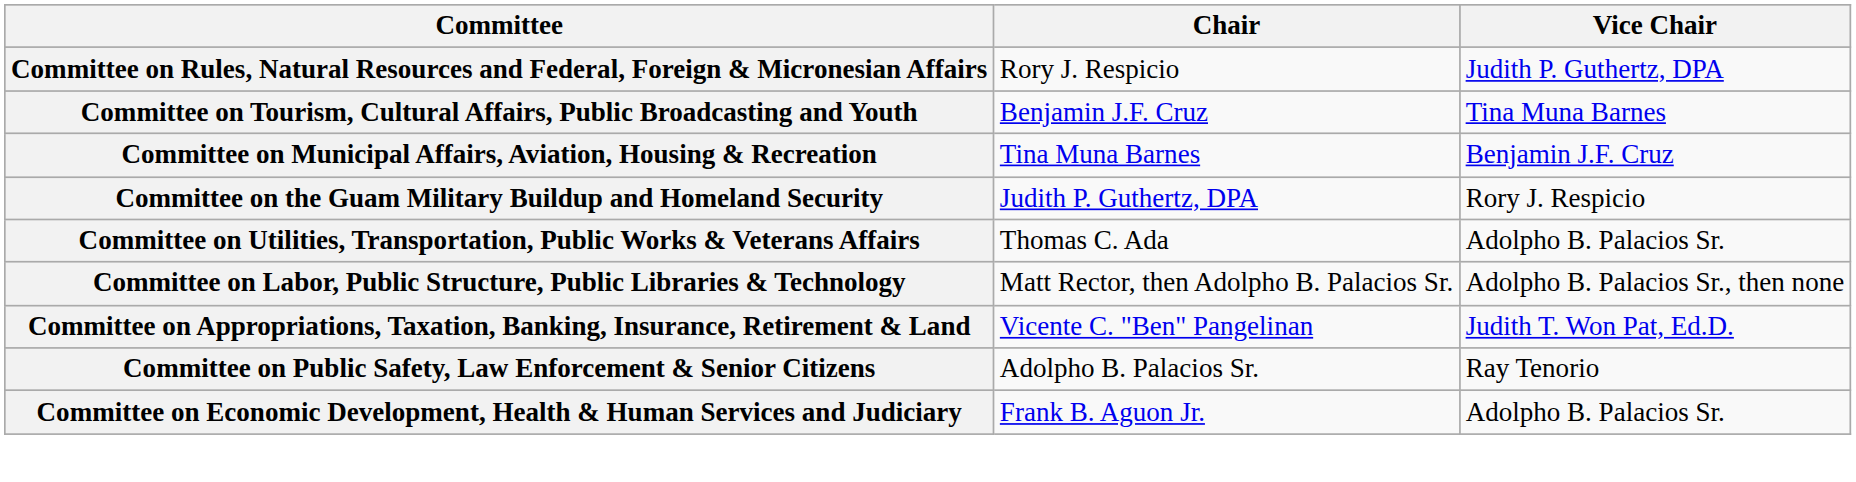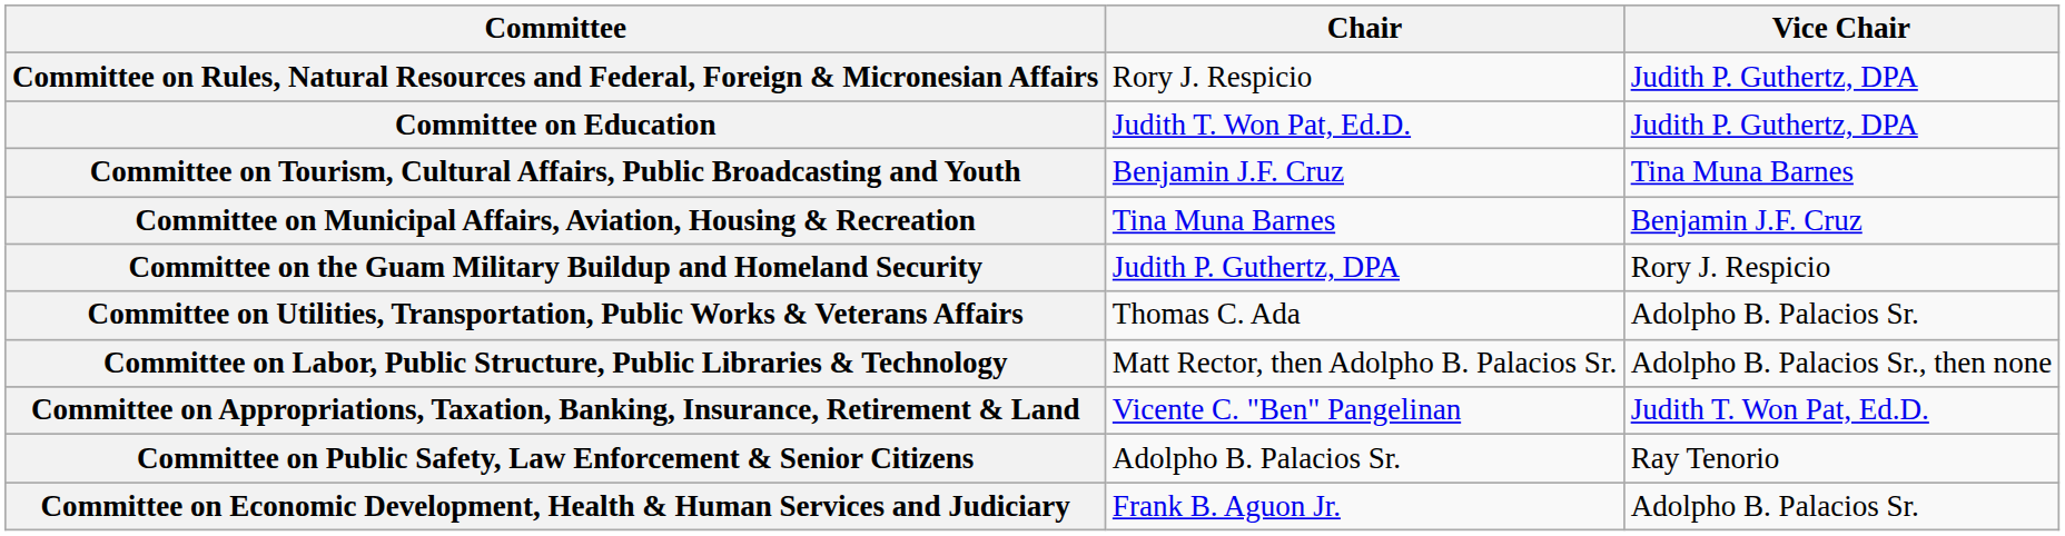 <table class="wikitable sortable plainrowheaders">
 <tr>
 <th scope="col">Committee</th>
 <th scope="col">Chair</th>
 <th scope="col">Vice Chair</th>
 </tr>
 <tr>
 <th scope="row">Committee on Rules, Natural Resources and Federal, Foreign & Micronesian Affairs</th>
 <td>Rory J. Respicio</td>
+<td><a href='#'>Judith P. Guthertz, DPA</a></td>
+</tr>
+<tr>
+<th scope="row">Committee on Education</th>
+<td><a href='#'>Judith T. Won Pat, Ed.D.</a></td>
 <td><a href='#'>Judith P. Guthertz, DPA</a></td>
 </tr>
 <tr>
 <th scope="row">Committee on Tourism, Cultural Affairs, Public Broadcasting and Youth</th>
 <td><a href='#'>Benjamin J.F. Cruz</a></td>
 <td><a href='#'>Tina Muna Barnes</a></td>
 </tr>
 <tr>
 <th scope="row">Committee on Municipal Affairs, Aviation, Housing & Recreation</th>
 <td><a href='#'>Tina Muna Barnes</a></td>
 <td><a href='#'>Benjamin J.F. Cruz</a></td>
 </tr>
 <tr>
 <th scope="row">Committee on the Guam Military Buildup and Homeland Security</th>
 <td><a href='#'>Judith P. Guthertz, DPA</a></td>
 <td>Rory J. Respicio</td>
 </tr>
 <tr>
 <th scope="row">Committee on Utilities, Transportation, Public Works & Veterans Affairs</th>
 <td>Thomas C. Ada</td>
 <td>Adolpho B. Palacios Sr.</td>
 </tr>
 <tr>
 <th scope="row">Committee on Labor, Public Structure, Public Libraries & Technology</th>
 <td>Matt Rector, then Adolpho B. Palacios Sr.</td>
 <td>Adolpho B. Palacios Sr., then none</td>
 </tr>
 <tr>
 <th scope="row">Committee on Appropriations, Taxation, Banking, Insurance, Retirement & Land</th>
 <td><a href='#'>Vicente C. "Ben" Pangelinan</a></td>
 <td><a href='#'>Judith T. Won Pat, Ed.D.</a></td>
 </tr>
 <tr>
 <th scope="row">Committee on Public Safety, Law Enforcement & Senior Citizens</th>
 <td>Adolpho B. Palacios Sr.</td>
 <td>Ray Tenorio</td>
 </tr>
 <tr>
 <th scope="row">Committee on Economic Development, Health & Human Services and Judiciary</th>
 <td><a href='#'>Frank B. Aguon Jr.</a></td>
 <td>Adolpho B. Palacios Sr.</td>
 </tr>
 </table>
